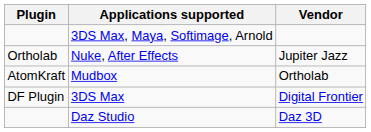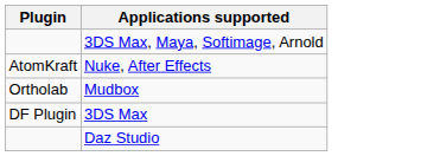 <table class="wikitable sortable">
 <tr>
 <th>Plugin</th>
 <th>Applications supported</th>
-<th>Vendor</th>
 </tr>
 <tr>
 <td></td>
 <td><a href='#'>3DS Max</a>, <a href='#'>Maya</a>, <a href='#'>Softimage</a>, Arnold</td>
-<td></td>
+</tr>
+<tr>
+<td>AtomKraft</td>
+<td><a href='#'>Nuke</a>, <a href='#'>After Effects</a></td>
 </tr>
 <tr>
 <td>Ortholab</td>
-<td><a href='#'>Nuke</a>, <a href='#'>After Effects</a></td>
-<td>Jupiter Jazz</td>
-</tr>
-<tr>
-<td>AtomKraft</td>
 <td><a href='#'>Mudbox</a></td>
-<td>Ortholab</td>
 </tr>
 <tr>
 <td>DF Plugin</td>
 <td><a href='#'>3DS Max</a></td>
-<td><a href='#'>Digital Frontier</a></td>
 </tr>
 <tr>
 <td></td>
 <td><a href='#'>Daz Studio</a></td>
-<td><a href='#'>Daz 3D</a></td>
 </tr>
 </table>
